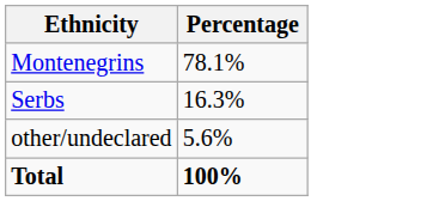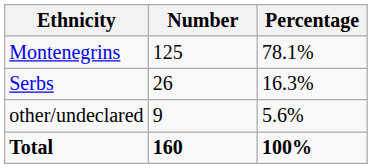 <table class="wikitable">
 <tr>
 <th width="100px">Ethnicity</th>
+<th width="80px">Number</th>
 <th width="80px">Percentage</th>
 </tr>
 <tr>
 <td><a href='#'>Montenegrins</a></td>
+<td>125</td>
 <td>78.1%</td>
 </tr>
 <tr>
 <td><a href='#'>Serbs</a></td>
+<td>26</td>
 <td>16.3%</td>
 </tr>
 <tr>
 <td>other/undeclared</td>
+<td>9</td>
 <td>5.6%</td>
 </tr>
 <tr>
 <td><strong>Total</strong></td>
+<td><strong>160</strong></td>
 <td><strong>100%</strong></td>
 </tr>
 </table>
